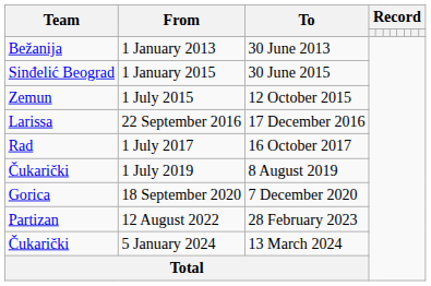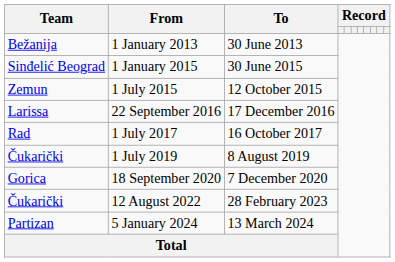 <table class="wikitable" style="text-align:center">
 <tr>
 <th rowspan=2>Team</th>
 <th rowspan=2>From</th>
 <th rowspan=2>To</th>
 <th colspan=8>Record</th>
 </tr>
 <tr>
 <th></th>
 <th></th>
 <th></th>
 <th></th>
 <th></th>
 <th></th>
 <th></th>
 <th></th>
 </tr>
 <tr>
 <td align=left><a href='#'>Bežanija</a></td>
 <td align=left>1 January 2013</td>
 <td align=left>30 June 2013<br></td>
 </tr>
 <tr>
 <td align=left><a href='#'>Sinđelić Beograd</a></td>
 <td align=left>1 January 2015</td>
 <td align=left>30 June 2015<br></td>
 </tr>
 <tr>
 <td align=left><a href='#'>Zemun</a></td>
 <td align=left>1 July 2015</td>
 <td align=left>12 October 2015<br></td>
 </tr>
 <tr>
 <td align=left><a href='#'>Larissa</a></td>
 <td align=left>22 September 2016</td>
 <td align=left>17 December 2016<br></td>
 </tr>
 <tr>
 <td align=left><a href='#'>Rad</a></td>
 <td align=left>1 July 2017</td>
 <td align=left>16 October 2017<br></td>
 </tr>
 <tr>
 <td align=left><a href='#'>Čukarički</a></td>
 <td align=left>1 July 2019</td>
 <td align=left>8 August 2019<br></td>
 </tr>
 <tr>
 <td align=left><a href='#'>Gorica</a></td>
 <td align=left>18 September 2020</td>
 <td align=left>7 December 2020<br></td>
 </tr>
 <tr>
-<td align=left><a href='#'>Partizan</a></td>
+<td align=left><a href='#'>Čukarički</a></td>
 <td align=left>12 August 2022</td>
 <td align=left>28 February 2023<br></td>
 </tr>
 <tr>
-<td align=left><a href='#'>Čukarički</a></td>
+<td align=left><a href='#'>Partizan</a></td>
 <td align=left>5 January 2024</td>
 <td align=left>13 March 2024<br></td>
 </tr>
 <tr>
 <th colspan=3>Total<br></th>
 </tr>
 </table>
